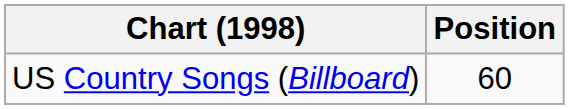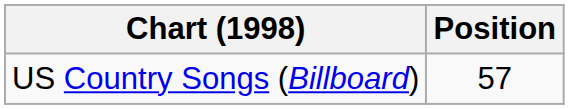 <table class="wikitable sortable">
 <tr>
 <th scope="col">Chart (1998)</th>
 <th scope="col">Position</th>
 </tr>
 <tr>
 <td>US <a href='#'>Country Songs</a> (<em><a href='#'>Billboard</a></em>)</td>
-<td align="center">60</td>
+<td align="center">57</td>
 </tr>
 </table>
